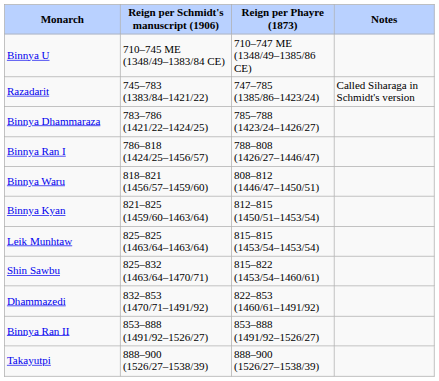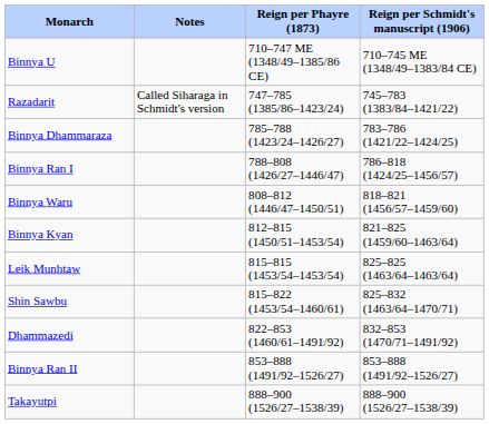 <table width=100% class="wikitable">
 <tr>
 <th style="background-color:#B9D1FF" width=10%>Monarch</th>
+<th style="background-color:#B9D1FF" width=10%>Notes</th>
+<th style="background-color:#B9D1FF" width=10%>Reign per Phayre (1873)</th>
 <th style="background-color:#B9D1FF" width=10%>Reign per Schmidt's manuscript (1906)</th>
-<th style="background-color:#B9D1FF" width=10%>Reign per Phayre (1873)</th>
-<th style="background-color:#B9D1FF" width=10%>Notes</th>
 </tr>
 <tr>
 <td><a href='#'>Binnya U</a></td>
+<td></td>
+<td>710–747 ME <br> (1348/49–1385/86 CE)</td>
 <td>710–745 ME <br> (1348/49–1383/84 CE)</td>
-<td>710–747 ME <br> (1348/49–1385/86 CE)</td>
-<td></td>
 </tr>
 <tr>
 <td><a href='#'>Razadarit</a></td>
+<td>Called Siharaga in Schmidt's version</td>
+<td>747–785 <br> (1385/86–1423/24)</td>
 <td>745–783 <br> (1383/84–1421/22)</td>
-<td>747–785 <br> (1385/86–1423/24)</td>
-<td>Called Siharaga in Schmidt's version</td>
 </tr>
 <tr>
 <td><a href='#'>Binnya Dhammaraza</a></td>
+<td></td>
+<td>785–788 <br> (1423/24–1426/27)</td>
 <td>783–786 <br> (1421/22–1424/25)</td>
-<td>785–788 <br> (1423/24–1426/27)</td>
-<td></td>
 </tr>
 <tr>
 <td><a href='#'>Binnya Ran I</a></td>
+<td></td>
+<td>788–808 <br> (1426/27–1446/47)</td>
 <td>786–818 <br> (1424/25–1456/57)</td>
-<td>788–808 <br> (1426/27–1446/47)</td>
-<td></td>
 </tr>
 <tr>
 <td><a href='#'>Binnya Waru</a></td>
+<td></td>
+<td>808–812 <br> (1446/47–1450/51)</td>
 <td>818–821 <br> (1456/57–1459/60)</td>
-<td>808–812 <br> (1446/47–1450/51)</td>
-<td></td>
 </tr>
 <tr>
 <td><a href='#'>Binnya Kyan</a></td>
+<td></td>
+<td>812–815 <br> (1450/51–1453/54)</td>
 <td>821–825 <br> (1459/60–1463/64)</td>
-<td>812–815 <br> (1450/51–1453/54)</td>
-<td></td>
 </tr>
 <tr>
 <td><a href='#'>Leik Munhtaw</a></td>
+<td></td>
+<td>815–815 <br> (1453/54–1453/54)</td>
 <td>825–825 <br> (1463/64–1463/64)</td>
-<td>815–815 <br> (1453/54–1453/54)</td>
-<td></td>
 </tr>
 <tr>
 <td><a href='#'>Shin Sawbu</a></td>
+<td></td>
+<td>815–822 <br> (1453/54–1460/61)</td>
 <td>825–832 <br> (1463/64–1470/71)</td>
-<td>815–822 <br> (1453/54–1460/61)</td>
-<td></td>
 </tr>
 <tr>
 <td><a href='#'>Dhammazedi</a></td>
+<td></td>
+<td>822–853 <br> (1460/61–1491/92)</td>
 <td>832–853 <br> (1470/71–1491/92)</td>
-<td>822–853 <br> (1460/61–1491/92)</td>
-<td></td>
 </tr>
 <tr>
 <td><a href='#'>Binnya Ran II</a></td>
+<td></td>
 <td>853–888 <br> (1491/92–1526/27)</td>
 <td>853–888 <br> (1491/92–1526/27)</td>
-<td></td>
 </tr>
 <tr>
 <td><a href='#'>Takayutpi</a></td>
+<td></td>
 <td>888–900 <br> (1526/27–1538/39)</td>
 <td>888–900 <br> (1526/27–1538/39)</td>
-<td></td>
 </tr>
 </table>
